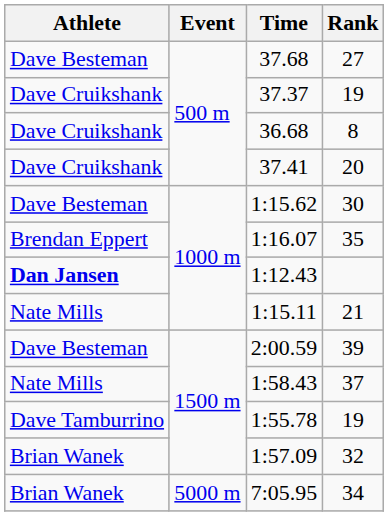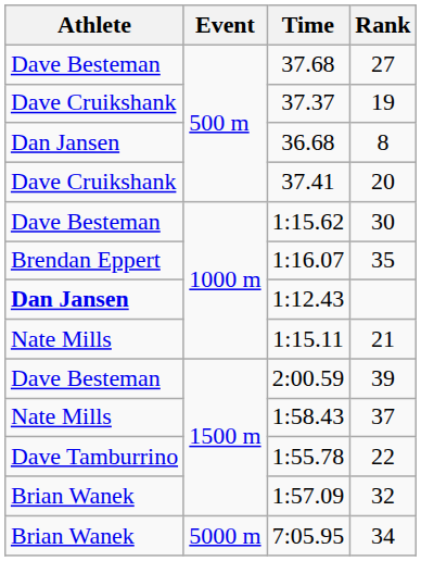 <table class=wikitable style=font-size:90%;text-align:center>
 <tr>
 <th>Athlete</th>
 <th>Event</th>
 <th>Time</th>
 <th>Rank</th>
 </tr>
 <tr>
 <td align=left><a href='#'>Dave Besteman</a></td>
 <td align=left rowspan=4><a href='#'>500 m</a></td>
 <td>37.68</td>
 <td>27</td>
 </tr>
 <tr>
 <td align=left><a href='#'>Dave Cruikshank</a></td>
 <td>37.37</td>
 <td>19</td>
 </tr>
 <tr>
-<td align=left><a href='#'>Dave Cruikshank</a></td>
+<td align=left><a href='#'>Dan Jansen</a></td>
 <td>36.68</td>
 <td>8</td>
 </tr>
 <tr>
 <td align=left><a href='#'>Dave Cruikshank</a></td>
 <td>37.41</td>
 <td>20</td>
 </tr>
 <tr>
 <td align=left><a href='#'>Dave Besteman</a></td>
 <td align=left rowspan=4><a href='#'>1000 m</a></td>
 <td>1:15.62</td>
 <td>30</td>
 </tr>
 <tr>
 <td align=left><a href='#'>Brendan Eppert</a></td>
 <td>1:16.07</td>
 <td>35</td>
 </tr>
 <tr>
 <td align=left><strong><a href='#'>Dan Jansen</a></strong></td>
 <td>1:12.43 </td>
 <td></td>
 </tr>
 <tr>
 <td align=left><a href='#'>Nate Mills</a></td>
 <td>1:15.11</td>
 <td>21</td>
 </tr>
 <tr>
 <td align=left><a href='#'>Dave Besteman</a></td>
 <td align=left rowspan=4><a href='#'>1500 m</a></td>
 <td>2:00.59</td>
 <td>39</td>
 </tr>
 <tr>
 <td align=left><a href='#'>Nate Mills</a></td>
 <td>1:58.43</td>
 <td>37</td>
 </tr>
 <tr>
 <td align=left><a href='#'>Dave Tamburrino</a></td>
 <td>1:55.78</td>
-<td>19</td>
+<td>22</td>
 </tr>
 <tr>
 <td align=left><a href='#'>Brian Wanek</a></td>
 <td>1:57.09</td>
 <td>32</td>
 </tr>
 <tr>
 <td align=left><a href='#'>Brian Wanek</a></td>
 <td align=left><a href='#'>5000 m</a></td>
 <td>7:05.95</td>
 <td>34</td>
 </tr>
 </table>
